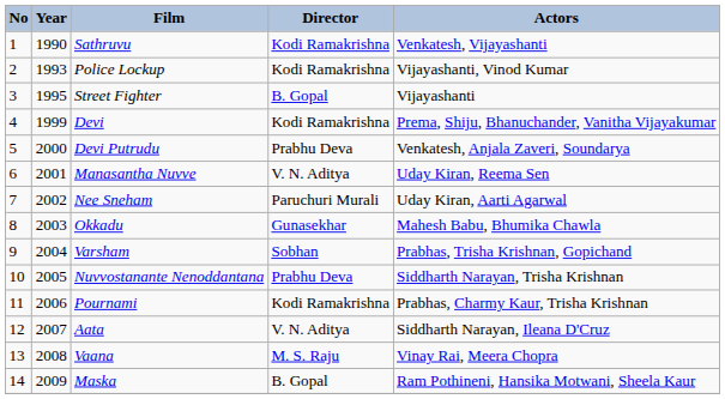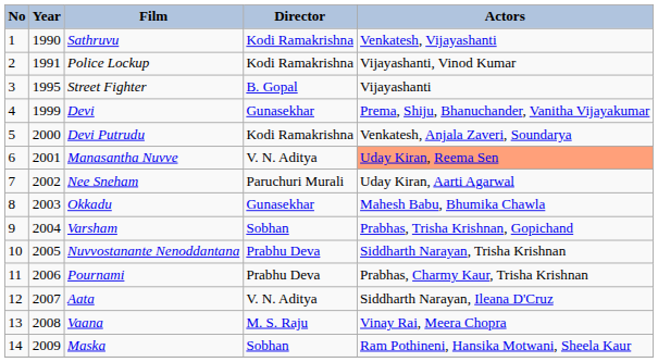 <table class="wikitable sortable" style="font-size:90%">
 <tr style="text-align:center;">
 <th style="text-align:center; background:#b0c4de;">No</th>
 <th style="text-align:center; background:#b0c4de;">Year</th>
 <th style="text-align:center; background:#b0c4de;">Film</th>
 <th style="text-align:center; background:#b0c4de;">Director</th>
 <th style="text-align:center; background:#b0c4de;">Actors</th>
 </tr>
 <tr>
 <td>1</td>
 <td>1990</td>
 <td><em><a href='#'>Sathruvu</a></em></td>
 <td><a href='#'>Kodi Ramakrishna</a></td>
 <td><a href='#'>Venkatesh</a>, <a href='#'>Vijayashanti</a></td>
 </tr>
 <tr>
 <td>2</td>
-<td>1993</td>
+<td>1991</td>
 <td><em>Police Lockup</em></td>
 <td>Kodi Ramakrishna</td>
 <td>Vijayashanti, Vinod Kumar</td>
 </tr>
 <tr>
 <td>3</td>
 <td>1995</td>
 <td><em>Street Fighter</em></td>
 <td><a href='#'>B. Gopal</a></td>
 <td>Vijayashanti</td>
 </tr>
 <tr>
 <td>4</td>
 <td>1999</td>
 <td><em><a href='#'>Devi</a></em></td>
-<td>Kodi Ramakrishna</td>
+<td><a href='#'>Gunasekhar</a></td>
 <td><a href='#'>Prema</a>, <a href='#'>Shiju</a>, <a href='#'>Bhanuchander</a>, <a href='#'>Vanitha Vijayakumar</a></td>
 </tr>
 <tr>
 <td>5</td>
 <td>2000</td>
 <td><em><a href='#'>Devi Putrudu</a></em></td>
-<td>Prabhu Deva</td>
+<td>Kodi Ramakrishna</td>
 <td>Venkatesh, <a href='#'>Anjala Zaveri</a>, <a href='#'>Soundarya</a></td>
 </tr>
 <tr>
 <td>6</td>
 <td>2001</td>
 <td><em><a href='#'>Manasantha Nuvve</a></em></td>
 <td>V. N. Aditya</td>
-<td><a href='#'>Uday Kiran</a>, <a href='#'>Reema Sen</a></td>
+<td style="background: lightsalmon;"><a href='#'>Uday Kiran</a>, <a href='#'>Reema Sen</a></td>
 </tr>
 <tr>
 <td>7</td>
 <td>2002</td>
 <td><em><a href='#'>Nee Sneham</a></em></td>
 <td>Paruchuri Murali</td>
 <td>Uday Kiran, <a href='#'>Aarti Agarwal</a></td>
 </tr>
 <tr>
 <td>8</td>
 <td>2003</td>
 <td><em><a href='#'>Okkadu</a></em></td>
 <td><a href='#'>Gunasekhar</a></td>
 <td><a href='#'>Mahesh Babu</a>, <a href='#'>Bhumika Chawla</a></td>
 </tr>
 <tr>
 <td>9</td>
 <td>2004</td>
 <td><em><a href='#'>Varsham</a></em></td>
 <td><a href='#'>Sobhan</a></td>
 <td><a href='#'>Prabhas</a>, <a href='#'>Trisha Krishnan</a>, <a href='#'>Gopichand</a></td>
 </tr>
 <tr>
 <td>10</td>
 <td>2005</td>
 <td><em><a href='#'>Nuvvostanante Nenoddantana</a></em></td>
 <td><a href='#'>Prabhu Deva</a></td>
 <td><a href='#'>Siddharth Narayan</a>, Trisha Krishnan</td>
 </tr>
 <tr>
 <td>11</td>
 <td>2006</td>
 <td><em><a href='#'>Pournami</a></em></td>
-<td>Kodi Ramakrishna</td>
+<td>Prabhu Deva</td>
 <td>Prabhas, <a href='#'>Charmy Kaur</a>, Trisha Krishnan</td>
 </tr>
 <tr>
 <td>12</td>
 <td>2007</td>
 <td><em><a href='#'>Aata</a></em></td>
 <td>V. N. Aditya</td>
 <td>Siddharth Narayan, <a href='#'>Ileana D'Cruz</a></td>
 </tr>
 <tr>
 <td>13</td>
 <td>2008</td>
 <td><em><a href='#'>Vaana</a></em></td>
 <td><a href='#'>M. S. Raju</a></td>
 <td><a href='#'>Vinay Rai</a>, <a href='#'>Meera Chopra</a></td>
 </tr>
 <tr>
 <td>14</td>
 <td>2009</td>
 <td><em><a href='#'>Maska</a></em></td>
-<td>B. Gopal</td>
+<td><a href='#'>Sobhan</a></td>
 <td><a href='#'>Ram Pothineni</a>, <a href='#'>Hansika Motwani</a>, <a href='#'>Sheela Kaur</a></td>
 </tr>
 <tr>
 </tr>
 </table>
